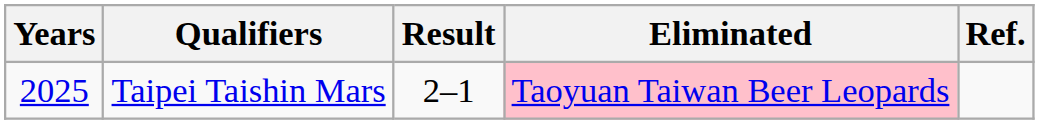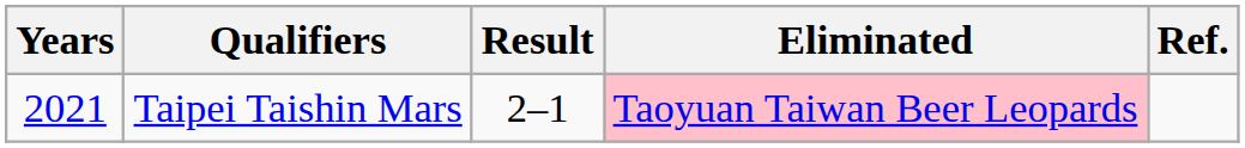 <table class="wikitable" style="font-size: 95%; text-align:center;">
 <tr>
 <th>Years</th>
 <th>Qualifiers</th>
 <th>Result</th>
 <th>Eliminated</th>
 <th>Ref.</th>
 </tr>
 <tr>
-<td><a href='#'>2025</a></td>
+<td><a href='#'>2021</a></td>
 <td><a href='#'>Taipei Taishin Mars</a></td>
 <td>2–1</td>
 <td style="background: pink;"><a href='#'>Taoyuan Taiwan Beer Leopards</a></td>
 <td></td>
 </tr>
 </table>
